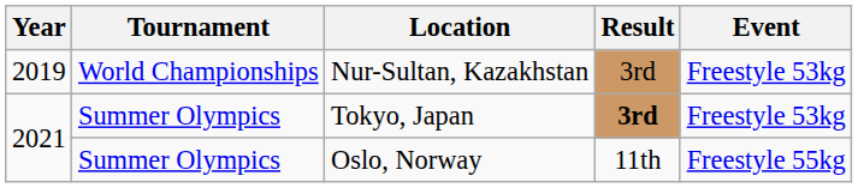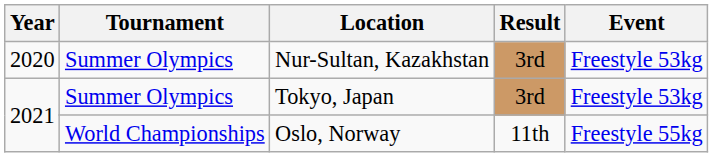 <table class="wikitable" style="font-size:95%;">
 <tr>
 <th>Year</th>
 <th>Tournament</th>
 <th>Location</th>
 <th>Result</th>
 <th>Event</th>
 </tr>
 <tr>
-<td>2019</td>
-<td><a href='#'>World Championships</a></td>
+<td>2020</td>
+<td><a href='#'>Summer Olympics</a></td>
 <td>Nur-Sultan, Kazakhstan</td>
 <td align="center" bgcolor="cc9966">3rd</td>
 <td><a href='#'>Freestyle 53kg</a></td>
 </tr>
 <tr>
 <td rowspan=2>2021</td>
 <td><a href='#'>Summer Olympics</a></td>
 <td>Tokyo, Japan</td>
-<td align="center" bgcolor="cc9966"><strong>3rd</strong></td>
+<td align="center" bgcolor="cc9966">3rd</td>
 <td><a href='#'>Freestyle 53kg</a></td>
 </tr>
 <tr>
-<td><a href='#'>Summer Olympics</a></td>
+<td><a href='#'>World Championships</a></td>
 <td>Oslo, Norway</td>
 <td align="center">11th</td>
 <td><a href='#'>Freestyle 55kg</a></td>
 </tr>
 </table>
